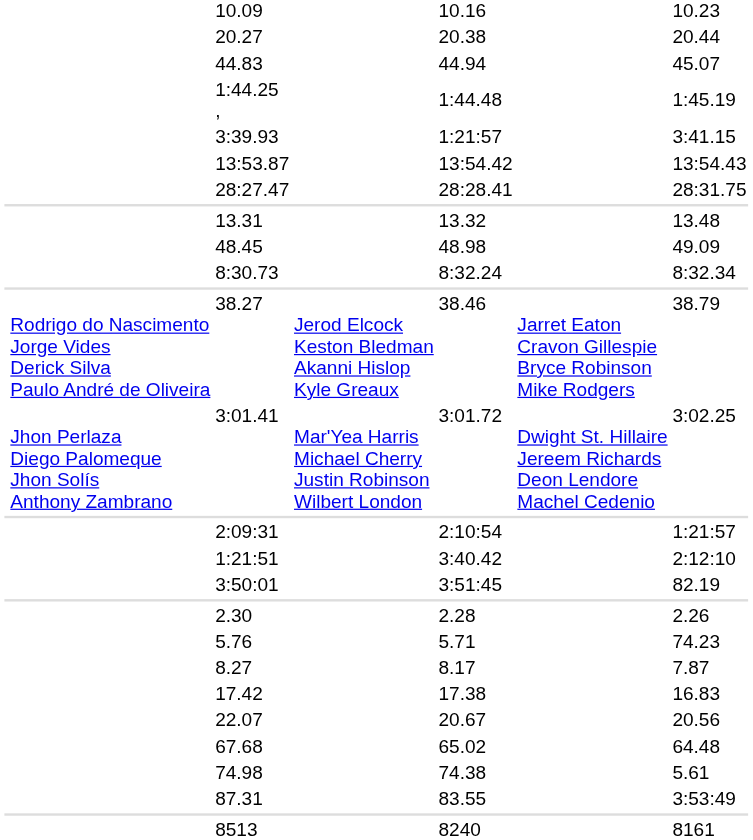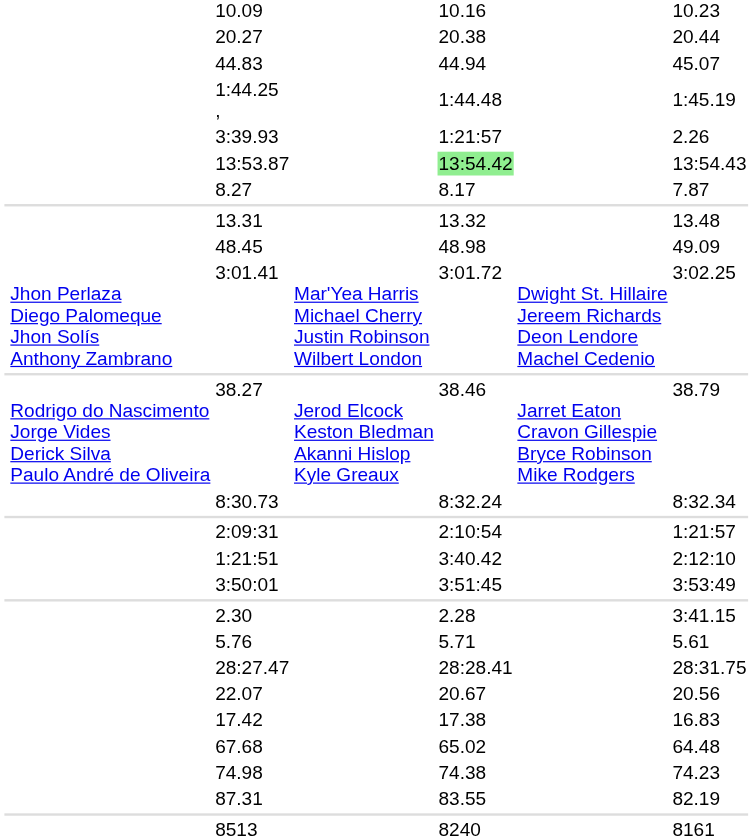 <table>
 <tr>
 <td></td>
 <td></td>
 <td>10.09</td>
 <td></td>
 <td>10.16</td>
 <td></td>
 <td>10.23</td>
 </tr>
 <tr>
 <td></td>
 <td></td>
 <td>20.27</td>
 <td></td>
 <td>20.38</td>
 <td></td>
 <td>20.44</td>
 </tr>
 <tr>
 <td></td>
 <td></td>
 <td>44.83</td>
 <td></td>
 <td>44.94</td>
 <td></td>
 <td>45.07</td>
 </tr>
 <tr>
 <td></td>
 <td></td>
 <td>1:44.25<br><strong></strong>, </td>
 <td></td>
 <td>1:44.48</td>
 <td></td>
 <td>1:45.19</td>
 </tr>
 <tr>
 <td></td>
 <td></td>
 <td>3:39.93</td>
 <td></td>
 <td>1:21:57</td>
 <td></td>
-<td>3:41.15</td>
+<td>2.26</td>
 </tr>
 <tr>
 <td></td>
 <td></td>
 <td>13:53.87</td>
 <td></td>
-<td>13:54.42</td>
+<td style="background: lightgreen;">13:54.42</td>
 <td></td>
 <td>13:54.43</td>
 </tr>
 <tr>
 <td></td>
 <td></td>
-<td>28:27.47<br></td>
+<td>8.27</td>
 <td></td>
-<td>28:28.41</td>
+<td>8.17</td>
 <td></td>
-<td>28:31.75</td>
+<td>7.87</td>
 </tr>
 <tr bgcolor=#DDDDDD>
 <td colspan=7></td>
 </tr>
 <tr>
 <td></td>
 <td></td>
 <td>13.31</td>
 <td></td>
 <td>13.32</td>
 <td></td>
 <td>13.48</td>
 </tr>
 <tr>
 <td></td>
 <td></td>
 <td>48.45 <br></td>
 <td></td>
 <td>48.98</td>
 <td></td>
 <td>49.09</td>
 </tr>
-<tr>
+<tr valign="top">
 <td></td>
-<td></td>
-<td>8:30.73</td>
-<td></td>
-<td>8:32.24</td>
-<td></td>
-<td>8:32.34</td>
+<td><br><a href='#'>Jhon Perlaza</a><br><a href='#'>Diego Palomeque</a><br><a href='#'>Jhon Solís</a><br><a href='#'>Anthony Zambrano</a></td>
+<td>3:01.41</td>
+<td><br><a href='#'>Mar'Yea Harris</a><br><a href='#'>Michael Cherry</a><br><a href='#'>Justin Robinson</a><br><a href='#'>Wilbert London</a><br></td>
+<td>3:01.72</td>
+<td><br><a href='#'>Dwight St. Hillaire</a><br><a href='#'>Jereem Richards</a><br><a href='#'>Deon Lendore</a><br><a href='#'>Machel Cedenio</a></td>
+<td>3:02.25</td>
 </tr>
 <tr bgcolor=#DDDDDD>
 <td colspan=7></td>
 </tr>
 <tr valign="top">
 <td></td>
 <td><br><a href='#'>Rodrigo do Nascimento</a><br><a href='#'>Jorge Vides</a><br><a href='#'>Derick Silva</a><br><a href='#'>Paulo André de Oliveira</a></td>
 <td>38.27</td>
 <td><br><a href='#'>Jerod Elcock</a><br><a href='#'>Keston Bledman</a><br><a href='#'>Akanni Hislop</a><br><a href='#'>Kyle Greaux</a><br></td>
 <td>38.46 <br></td>
 <td><br><a href='#'>Jarret Eaton</a><br><a href='#'>Cravon Gillespie</a><br><a href='#'>Bryce Robinson</a><br><a href='#'>Mike Rodgers</a><br></td>
 <td>38.79</td>
 </tr>
-<tr valign="top">
+<tr>
 <td></td>
-<td><br><a href='#'>Jhon Perlaza</a><br><a href='#'>Diego Palomeque</a><br><a href='#'>Jhon Solís</a><br><a href='#'>Anthony Zambrano</a></td>
-<td>3:01.41</td>
-<td><br><a href='#'>Mar'Yea Harris</a><br><a href='#'>Michael Cherry</a><br><a href='#'>Justin Robinson</a><br><a href='#'>Wilbert London</a><br></td>
-<td>3:01.72</td>
-<td><br><a href='#'>Dwight St. Hillaire</a><br><a href='#'>Jereem Richards</a><br><a href='#'>Deon Lendore</a><br><a href='#'>Machel Cedenio</a></td>
-<td>3:02.25</td>
+<td></td>
+<td>8:30.73</td>
+<td></td>
+<td>8:32.24</td>
+<td></td>
+<td>8:32.34</td>
 </tr>
 <tr bgcolor=#DDDDDD>
 <td colspan=7></td>
 </tr>
 <tr>
 <td></td>
 <td></td>
 <td>2:09:31<br><strong></strong></td>
 <td></td>
 <td>2:10:54<br></td>
 <td></td>
 <td>1:21:57</td>
 </tr>
 <tr>
 <td></td>
 <td></td>
 <td>1:21:51</td>
 <td></td>
 <td>3:40.42</td>
 <td></td>
 <td>2:12:10</td>
 </tr>
 <tr>
 <td></td>
 <td></td>
 <td>3:50:01<br></td>
 <td></td>
 <td>3:51:45<br></td>
 <td></td>
-<td>82.19<br></td>
+<td>3:53:49<br></td>
 </tr>
 <tr bgcolor=#DDDDDD>
 <td colspan=7></td>
 </tr>
 <tr>
 <td></td>
 <td></td>
 <td>2.30<br> </td>
 <td></td>
 <td>2.28</td>
 <td></td>
-<td>2.26</td>
+<td>3:41.15</td>
 </tr>
 <tr>
 <td></td>
 <td></td>
 <td>5.76</td>
 <td></td>
 <td>5.71</td>
 <td></td>
-<td>74.23</td>
+<td>5.61</td>
 </tr>
 <tr>
 <td></td>
 <td></td>
-<td>8.27</td>
+<td>28:27.47<br></td>
 <td></td>
-<td>8.17</td>
+<td>28:28.41</td>
 <td></td>
-<td>7.87</td>
+<td>28:31.75</td>
+</tr>
+<tr>
+<td></td>
+<td></td>
+<td>22.07<br><strong></strong></td>
+<td></td>
+<td>20.67</td>
+<td></td>
+<td>20.56</td>
 </tr>
 <tr>
 <td></td>
 <td></td>
 <td>17.42</td>
 <td></td>
 <td>17.38</td>
 <td></td>
 <td>16.83</td>
-</tr>
-<tr>
-<td></td>
-<td></td>
-<td>22.07<br><strong></strong></td>
-<td></td>
-<td>20.67</td>
-<td></td>
-<td>20.56</td>
 </tr>
 <tr>
 <td></td>
 <td></td>
 <td>67.68<br><strong></strong></td>
 <td></td>
 <td>65.02</td>
 <td></td>
 <td>64.48</td>
 </tr>
 <tr>
 <td></td>
 <td></td>
 <td>74.98</td>
 <td></td>
 <td>74.38</td>
 <td></td>
-<td>5.61</td>
+<td>74.23</td>
 </tr>
 <tr>
 <td></td>
 <td></td>
 <td>87.31<br><strong></strong></td>
 <td></td>
 <td>83.55</td>
 <td></td>
-<td>3:53:49<br></td>
+<td>82.19<br></td>
 </tr>
 <tr bgcolor=#DDDDDD>
 <td colspan=7></td>
 </tr>
 <tr>
 <td></td>
 <td></td>
 <td>8513</td>
 <td></td>
 <td>8240</td>
 <td></td>
 <td>8161</td>
 </tr>
 </table>
